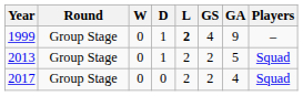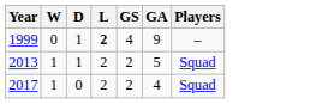 <table class="wikitable" style="text-align: center;">
 <tr>
 <th>Year</th>
-<th width="100">Round</th>
 <th width="20">W</th>
 <th width="20">D</th>
 <th width="20">L</th>
 <th width="20">GS</th>
 <th width="20">GA</th>
 <th width="20">Players</th>
 </tr>
 <tr>
 <td> <a href='#'>1999</a></td>
-<td>Group Stage</td>
 <td>0</td>
 <td>1</td>
 <td><strong>2</strong></td>
 <td>4</td>
 <td>9</td>
 <td>–</td>
 </tr>
 <tr>
 <td> <a href='#'>2013</a></td>
-<td>Group Stage</td>
-<td>0</td>
+<td>1</td>
 <td>1</td>
 <td>2</td>
 <td>2</td>
 <td>5</td>
 <td><a href='#'> Squad</a></td>
 </tr>
 <tr>
 <td> <a href='#'>2017</a></td>
-<td>Group Stage</td>
-<td>0</td>
+<td>1</td>
 <td>0</td>
 <td>2</td>
 <td>2</td>
 <td>4</td>
 <td><a href='#'> Squad</a></td>
 </tr>
 </table>
